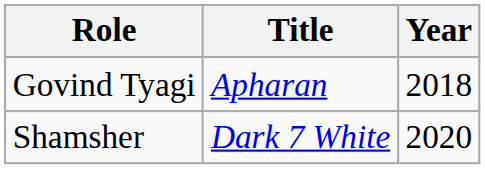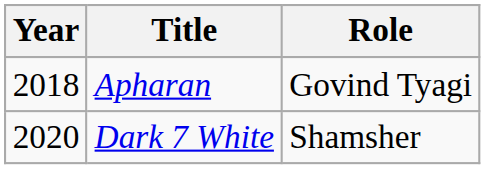 <table class="wikitable">
 <tr>
+<th>Year</th>
+<th>Title</th>
 <th>Role</th>
-<th>Title</th>
-<th>Year</th>
 </tr>
 <tr>
+<td>2018</td>
+<td><em><a href='#'>Apharan</a></em></td>
 <td>Govind Tyagi</td>
-<td><em><a href='#'>Apharan</a></em></td>
-<td>2018</td>
 </tr>
 <tr>
+<td>2020</td>
+<td><em><a href='#'>Dark 7 White</a></em></td>
 <td>Shamsher</td>
-<td><em><a href='#'>Dark 7 White</a></em></td>
-<td>2020</td>
 </tr>
 </table>
